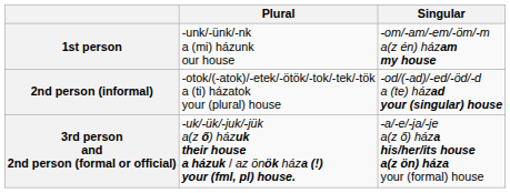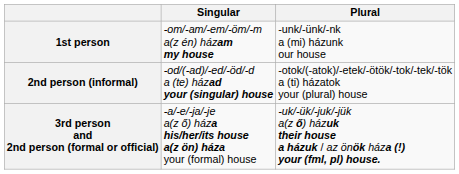 <table class="wikitable">
 <tr>
 <th> </th>
+<th>Singular</th>
 <th>Plural</th>
-<th>Singular</th>
 </tr>
 <tr>
 <th>1st person</th>
+<td><em>-om/-am/-em/-öm/-m</em><br><em>a(z én) ház<strong>am<strong><em><br>my house</td>
 <td></em>-unk/-ünk/-nk<em><br></em>a (mi) ház</strong>unk</em></strong><br>our house</td>
-<td><em>-om/-am/-em/-öm/-m</em><br><em>a(z én) ház<strong>am<strong><em><br>my house</td>
 </tr>
 <tr>
 <th>2nd person (informal)</th>
+<td><em>-od/(-ad)/-ed/-öd/-d</em><br><em>a (te) ház<strong>ad<strong><em><br>your (singular) house</td>
 <td></em>-otok/(-atok)/-etek/-ötök/-tok/-tek/-tök<em><br></em>a (ti) ház</strong>atok</em></strong><br>your (plural) house</td>
-<td><em>-od/(-ad)/-ed/-öd/-d</em><br><em>a (te) ház<strong>ad<strong><em><br>your (singular) house</td>
 </tr>
 <tr>
 <th>3rd person<br>and<br>2nd person (formal or official)</th>
+<td valign=top><em>-a/-e/-ja/-je</em><br><em>a(z ő) ház<strong>a<strong><em><br>his/her/its house <br></em>a(z ön) ház</strong>a</em></strong><br>your (formal) house</td>
 <td><em>-uk/-ük/-juk/-jük</em><br><em>a(z <strong>ő</strong>) ház<strong>uk<strong><em><br>their house<br></em>a ház</strong>uk</em></strong> / <em>az ön<strong>ök</strong> ház<strong>a<strong><em> (!)<br>your (fml, pl) house.</td>
-<td valign=top><em>-a/-e/-ja/-je</em><br><em>a(z ő) ház<strong>a<strong><em><br>his/her/its house <br></em>a(z ön) ház</strong>a</em></strong><br>your (formal) house</td>
 </tr>
 </table>
